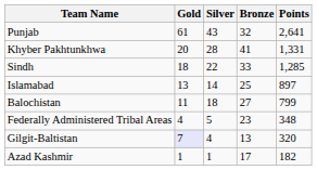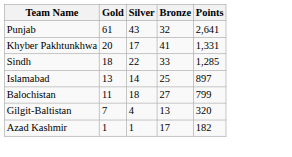 <table class="wikitable">
 <tr>
 <th>Team Name</th>
 <th>Gold</th>
 <th>Silver</th>
 <th>Bronze</th>
 <th>Points</th>
 </tr>
 <tr>
 <td>Punjab</td>
 <td>61</td>
 <td>43</td>
 <td>32</td>
 <td>2,641</td>
 </tr>
 <tr>
 <td>Khyber Pakhtunkhwa</td>
 <td>20</td>
-<td>28</td>
+<td>17</td>
 <td>41</td>
 <td>1,331</td>
 </tr>
 <tr>
 <td>Sindh</td>
 <td>18</td>
 <td>22</td>
 <td>33</td>
 <td>1,285</td>
 </tr>
 <tr>
 <td>Islamabad</td>
 <td>13</td>
 <td>14</td>
 <td>25</td>
 <td>897</td>
 </tr>
 <tr>
 <td>Balochistan</td>
 <td>11</td>
 <td>18</td>
 <td>27</td>
 <td>799</td>
 </tr>
 <tr>
-<td>Federally Administered Tribal Areas</td>
-<td>4</td>
-<td>5</td>
-<td>23</td>
-<td>348</td>
-</tr>
-<tr>
 <td>Gilgit-Baltistan</td>
-<td style="background: lavender;">7</td>
+<td>7</td>
 <td>4</td>
 <td>13</td>
 <td>320</td>
 </tr>
 <tr>
 <td>Azad Kashmir</td>
 <td>1</td>
 <td>1</td>
 <td>17</td>
 <td>182</td>
 </tr>
 </table>
